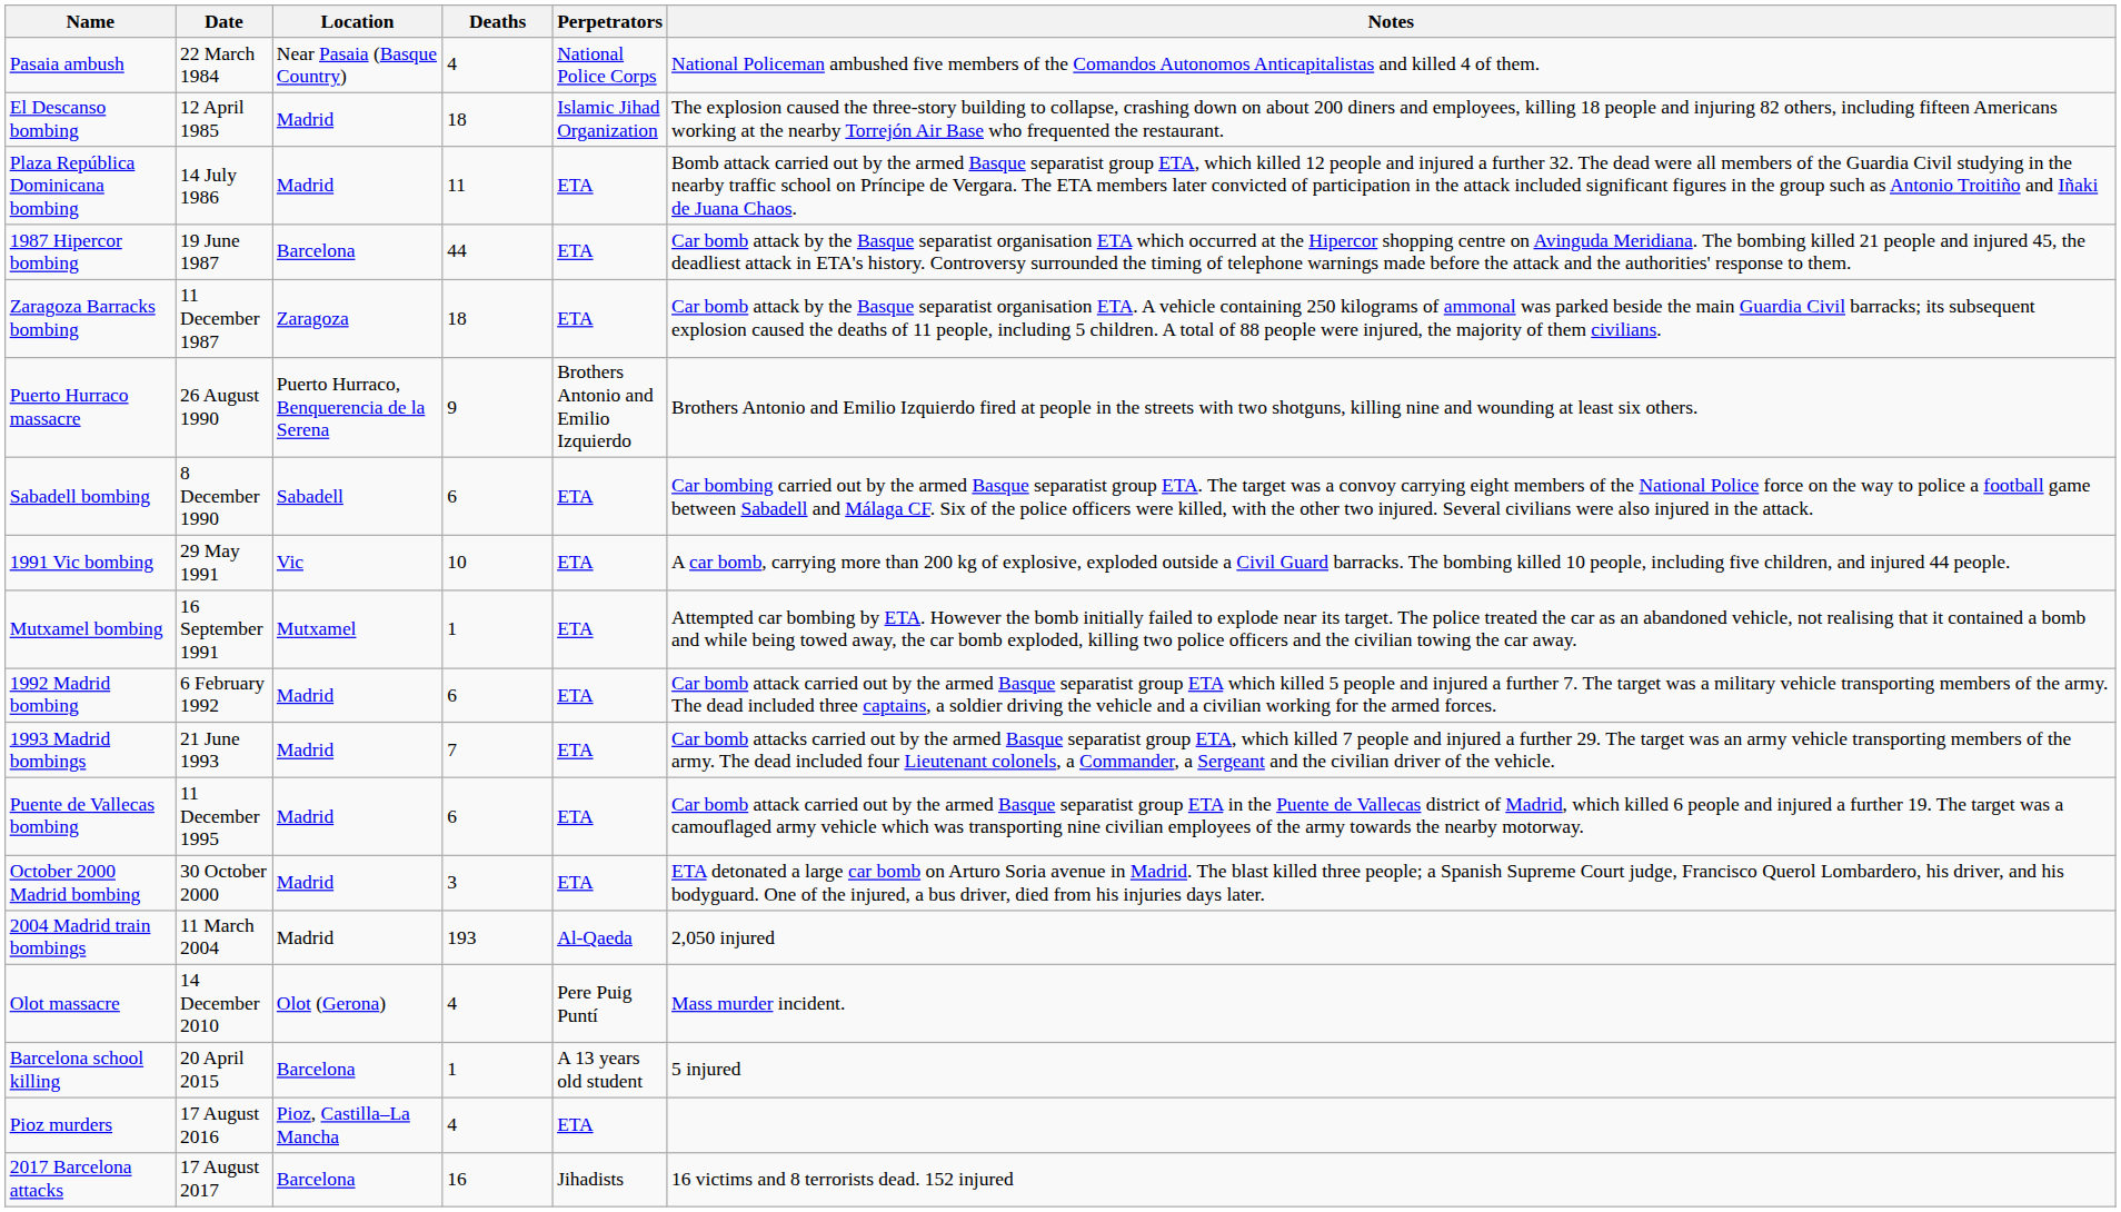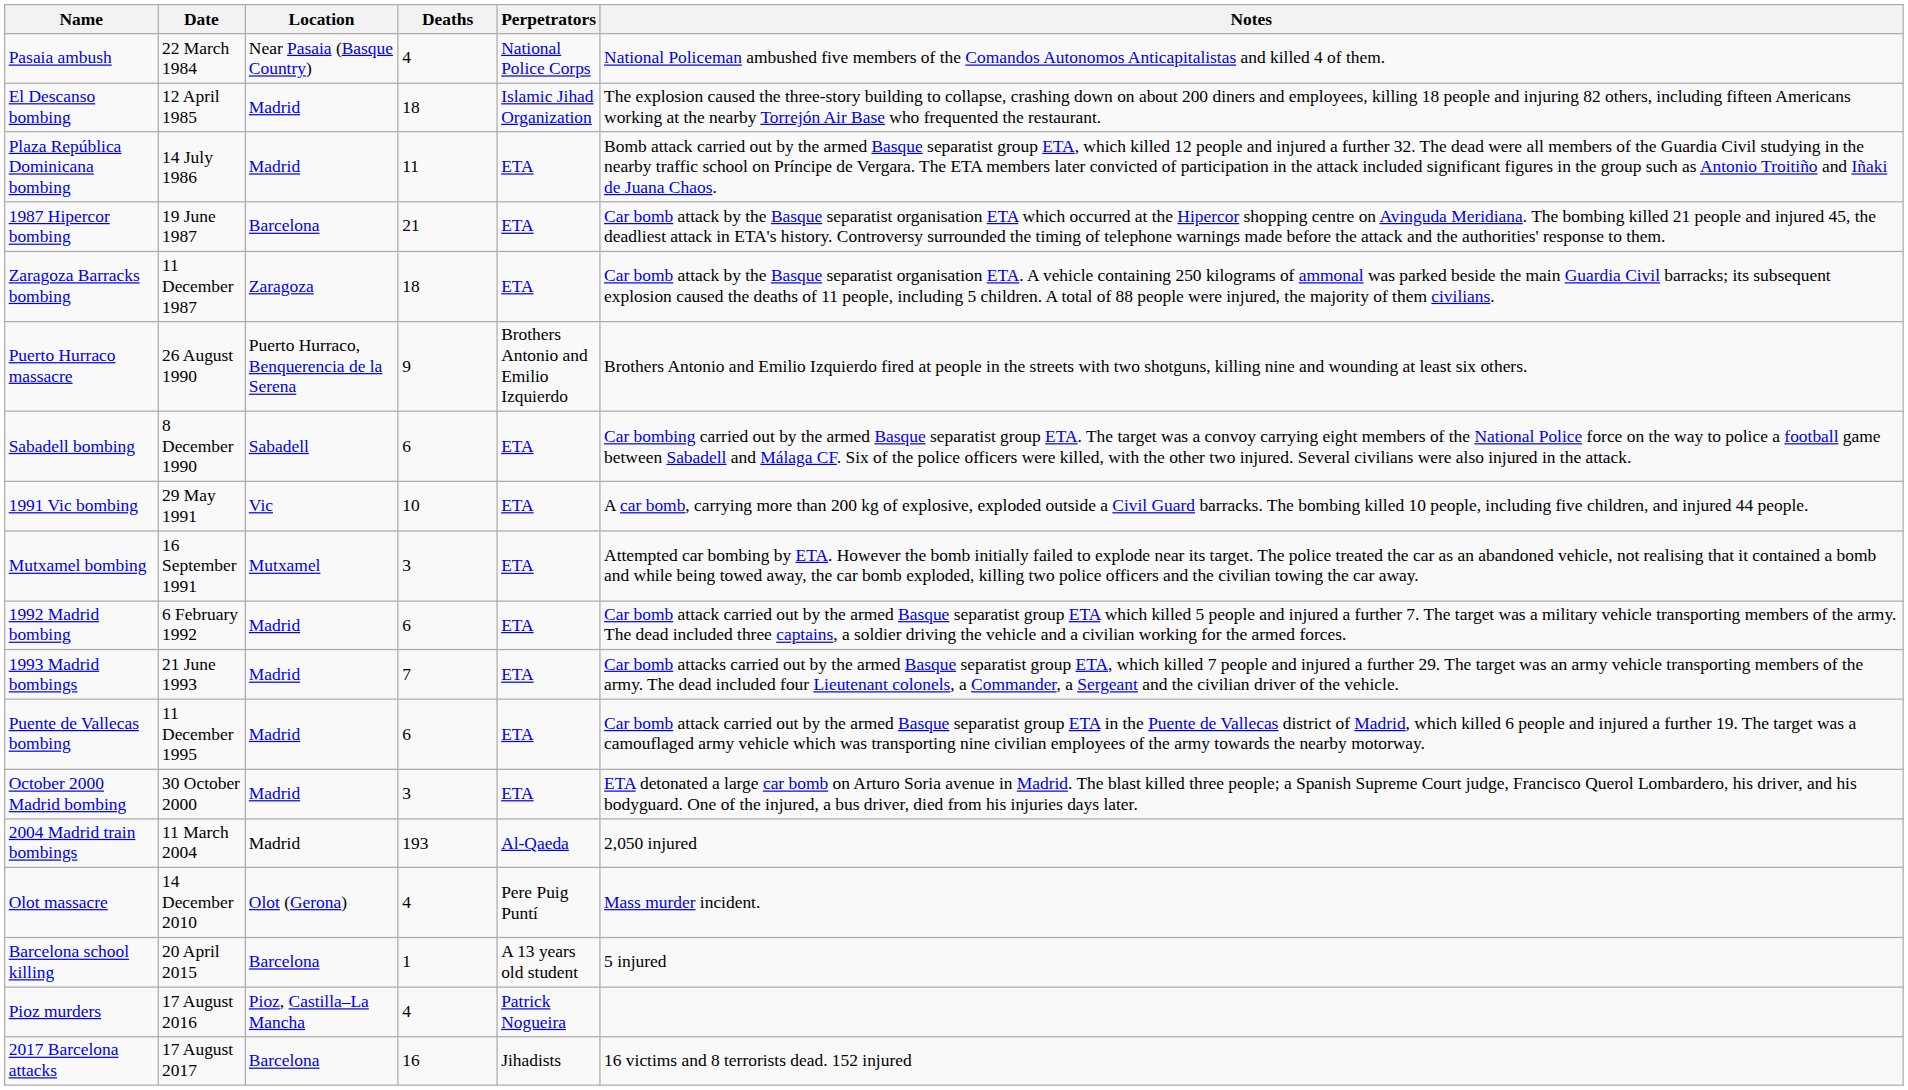 <table class="sortable wikitable" style="font-size:90%;">
 <tr>
 <th style="width:120px;">Name</th>
 <th style="width:65px;">Date</th>
 <th style="width:120px;">Location</th>
 <th style="width:75px;">Deaths</th>
 <th style="width:75px;">Perpetrators</th>
 <th class="unsortable">Notes</th>
 </tr>
 <tr>
 <td><a href='#'>Pasaia ambush</a></td>
 <td>22 March 1984</td>
 <td>Near <a href='#'>Pasaia</a> (<a href='#'>Basque Country</a>)</td>
 <td>4</td>
 <td><a href='#'>National Police Corps</a></td>
 <td><a href='#'>National Policeman</a> ambushed five members of the <a href='#'>Comandos Autonomos Anticapitalistas</a> and killed 4 of them.</td>
 </tr>
 <tr>
 <td><a href='#'>El Descanso bombing</a></td>
 <td>12 April 1985</td>
 <td><a href='#'>Madrid</a></td>
 <td>18</td>
 <td><a href='#'>Islamic Jihad Organization</a></td>
 <td>The explosion caused the three-story building to collapse, crashing down on about 200 diners and employees, killing 18 people and injuring 82 others, including fifteen Americans working at the nearby <a href='#'>Torrejón Air Base</a> who frequented the restaurant.</td>
 </tr>
 <tr>
 <td><a href='#'>Plaza República Dominicana bombing</a></td>
 <td>14 July 1986</td>
 <td><a href='#'>Madrid</a></td>
 <td>11</td>
 <td><a href='#'>ETA</a></td>
 <td>Bomb attack carried out by the armed <a href='#'>Basque</a> separatist group <a href='#'>ETA</a>, which killed 12 people and injured a further 32. The dead were all members of the Guardia Civil studying in the nearby traffic school on Príncipe de Vergara. The ETA members later convicted of participation in the attack included significant figures in the group such as <a href='#'>Antonio Troitiño</a> and <a href='#'>Iñaki de Juana Chaos</a>.</td>
 </tr>
 <tr>
 <td><a href='#'>1987 Hipercor bombing</a></td>
 <td>19 June 1987</td>
 <td><a href='#'>Barcelona</a></td>
-<td>44</td>
+<td>21</td>
 <td><a href='#'>ETA</a></td>
 <td><a href='#'>Car bomb</a> attack by the <a href='#'>Basque</a> separatist organisation <a href='#'>ETA</a> which occurred at the <a href='#'>Hipercor</a> shopping centre on <a href='#'>Avinguda Meridiana</a>. The bombing killed 21 people and injured 45, the deadliest attack in ETA's history. Controversy surrounded the timing of telephone warnings made before the attack and the authorities' response to them.</td>
 </tr>
 <tr>
 <td><a href='#'>Zaragoza Barracks bombing</a></td>
 <td>11 December 1987</td>
 <td><a href='#'>Zaragoza</a></td>
 <td>18</td>
 <td><a href='#'>ETA</a></td>
 <td><a href='#'>Car bomb</a> attack by the <a href='#'>Basque</a> separatist organisation <a href='#'>ETA</a>. A vehicle containing 250 kilograms of <a href='#'>ammonal</a> was parked beside the main <a href='#'>Guardia Civil</a> barracks; its subsequent explosion caused the deaths of 11 people, including 5 children. A total of 88 people were injured, the majority of them <a href='#'>civilians</a>.</td>
 </tr>
 <tr>
 <td><a href='#'>Puerto Hurraco massacre</a></td>
 <td>26 August 1990</td>
 <td>Puerto Hurraco, <a href='#'>Benquerencia de la Serena</a></td>
 <td>9</td>
 <td>Brothers Antonio and Emilio Izquierdo</td>
 <td>Brothers Antonio and Emilio Izquierdo fired at people in the streets with two shotguns, killing nine and wounding at least six others.</td>
 </tr>
 <tr>
 <td><a href='#'>Sabadell bombing</a></td>
 <td>8 December 1990</td>
 <td><a href='#'>Sabadell</a></td>
 <td>6</td>
 <td><a href='#'>ETA</a></td>
 <td><a href='#'>Car bombing</a> carried out by the armed <a href='#'>Basque</a> separatist group <a href='#'>ETA</a>. The target was a convoy carrying eight members of the <a href='#'>National Police</a> force on the way to police a <a href='#'>football</a> game between <a href='#'>Sabadell</a> and <a href='#'>Málaga CF</a>. Six of the police officers were killed, with the other two injured. Several civilians were also injured in the attack.</td>
 </tr>
 <tr>
 <td><a href='#'>1991 Vic bombing</a></td>
 <td>29 May 1991</td>
 <td><a href='#'>Vic</a></td>
 <td>10</td>
 <td><a href='#'>ETA</a></td>
 <td>A <a href='#'>car bomb</a>, carrying more than 200 kg of explosive, exploded outside a <a href='#'>Civil Guard</a> barracks. The bombing killed 10 people, including five children, and injured 44 people.</td>
 </tr>
 <tr>
 <td><a href='#'>Mutxamel bombing</a></td>
 <td>16 September 1991</td>
 <td><a href='#'>Mutxamel</a></td>
-<td>1</td>
+<td>3</td>
 <td><a href='#'>ETA</a></td>
 <td>Attempted car bombing by <a href='#'>ETA</a>. However the bomb initially failed to explode near its target. The police treated the car as an abandoned vehicle, not realising that it contained a bomb and while being towed away, the car bomb exploded, killing two police officers and the civilian towing the car away.</td>
 </tr>
 <tr>
 <td><a href='#'>1992 Madrid bombing</a></td>
 <td>6 February 1992</td>
 <td><a href='#'>Madrid</a></td>
 <td>6</td>
 <td><a href='#'>ETA</a></td>
 <td><a href='#'>Car bomb</a> attack carried out by the armed <a href='#'>Basque</a> separatist group <a href='#'>ETA</a> which killed 5 people and injured a further 7. The target was a military vehicle transporting members of the army. The dead included three <a href='#'>captains</a>, a soldier driving the vehicle and a civilian working for the armed forces.</td>
 </tr>
 <tr>
 <td><a href='#'>1993 Madrid bombings</a></td>
 <td>21 June 1993</td>
 <td><a href='#'>Madrid</a></td>
 <td>7</td>
 <td><a href='#'>ETA</a></td>
 <td><a href='#'>Car bomb</a> attacks carried out by the armed <a href='#'>Basque</a> separatist group <a href='#'>ETA</a>, which killed 7 people and injured a further 29. The target was an army vehicle transporting members of the army. The dead included four <a href='#'>Lieutenant colonels</a>, a <a href='#'>Commander</a>, a <a href='#'>Sergeant</a> and the civilian driver of the vehicle.</td>
 </tr>
 <tr>
 <td><a href='#'>Puente de Vallecas bombing</a></td>
 <td>11 December 1995</td>
 <td><a href='#'>Madrid</a></td>
 <td>6</td>
 <td><a href='#'>ETA</a></td>
 <td><a href='#'>Car bomb</a> attack carried out by the armed <a href='#'>Basque</a> separatist group <a href='#'>ETA</a> in the <a href='#'>Puente de Vallecas</a> district of <a href='#'>Madrid</a>, which killed 6 people and injured a further 19. The target was a camouflaged army vehicle which was transporting nine civilian employees of the army towards the nearby motorway.</td>
 </tr>
 <tr>
 <td><a href='#'>October 2000 Madrid bombing</a></td>
 <td>30 October 2000</td>
 <td><a href='#'>Madrid</a></td>
 <td>3</td>
 <td><a href='#'>ETA</a></td>
 <td><a href='#'>ETA</a> detonated a large <a href='#'>car bomb</a> on Arturo Soria avenue in <a href='#'>Madrid</a>. The blast killed three people; a Spanish Supreme Court judge, Francisco Querol Lombardero, his driver, and his bodyguard. One of the injured, a bus driver, died from his injuries days later.</td>
 </tr>
 <tr>
 <td><a href='#'>2004 Madrid train bombings</a></td>
 <td>11 March 2004</td>
 <td>Madrid</td>
 <td>193</td>
 <td><a href='#'>Al-Qaeda</a></td>
 <td>2,050 injured</td>
 </tr>
 <tr>
 <td><a href='#'>Olot massacre</a></td>
 <td>14 December 2010</td>
 <td><a href='#'>Olot</a> (<a href='#'>Gerona</a>)</td>
 <td>4</td>
 <td>Pere Puig Puntí</td>
 <td><a href='#'>Mass murder</a> incident.</td>
 </tr>
 <tr>
 <td><a href='#'>Barcelona school killing</a></td>
 <td>20 April 2015</td>
 <td><a href='#'>Barcelona</a></td>
 <td>1</td>
 <td>A 13 years old student</td>
 <td>5 injured</td>
 </tr>
 <tr>
 <td><a href='#'>Pioz murders</a></td>
 <td>17 August 2016</td>
 <td><a href='#'>Pioz</a>, <a href='#'>Castilla–La Mancha</a></td>
 <td>4</td>
-<td><a href='#'>ETA</a></td>
+<td><a href='#'>Patrick Nogueira</a></td>
 <td></td>
 </tr>
 <tr>
 <td><a href='#'>2017 Barcelona attacks</a></td>
 <td>17 August 2017</td>
 <td><a href='#'>Barcelona</a></td>
 <td>16</td>
 <td>Jihadists</td>
 <td>16 victims and 8 terrorists dead. 152 injured</td>
 </tr>
 </table>
